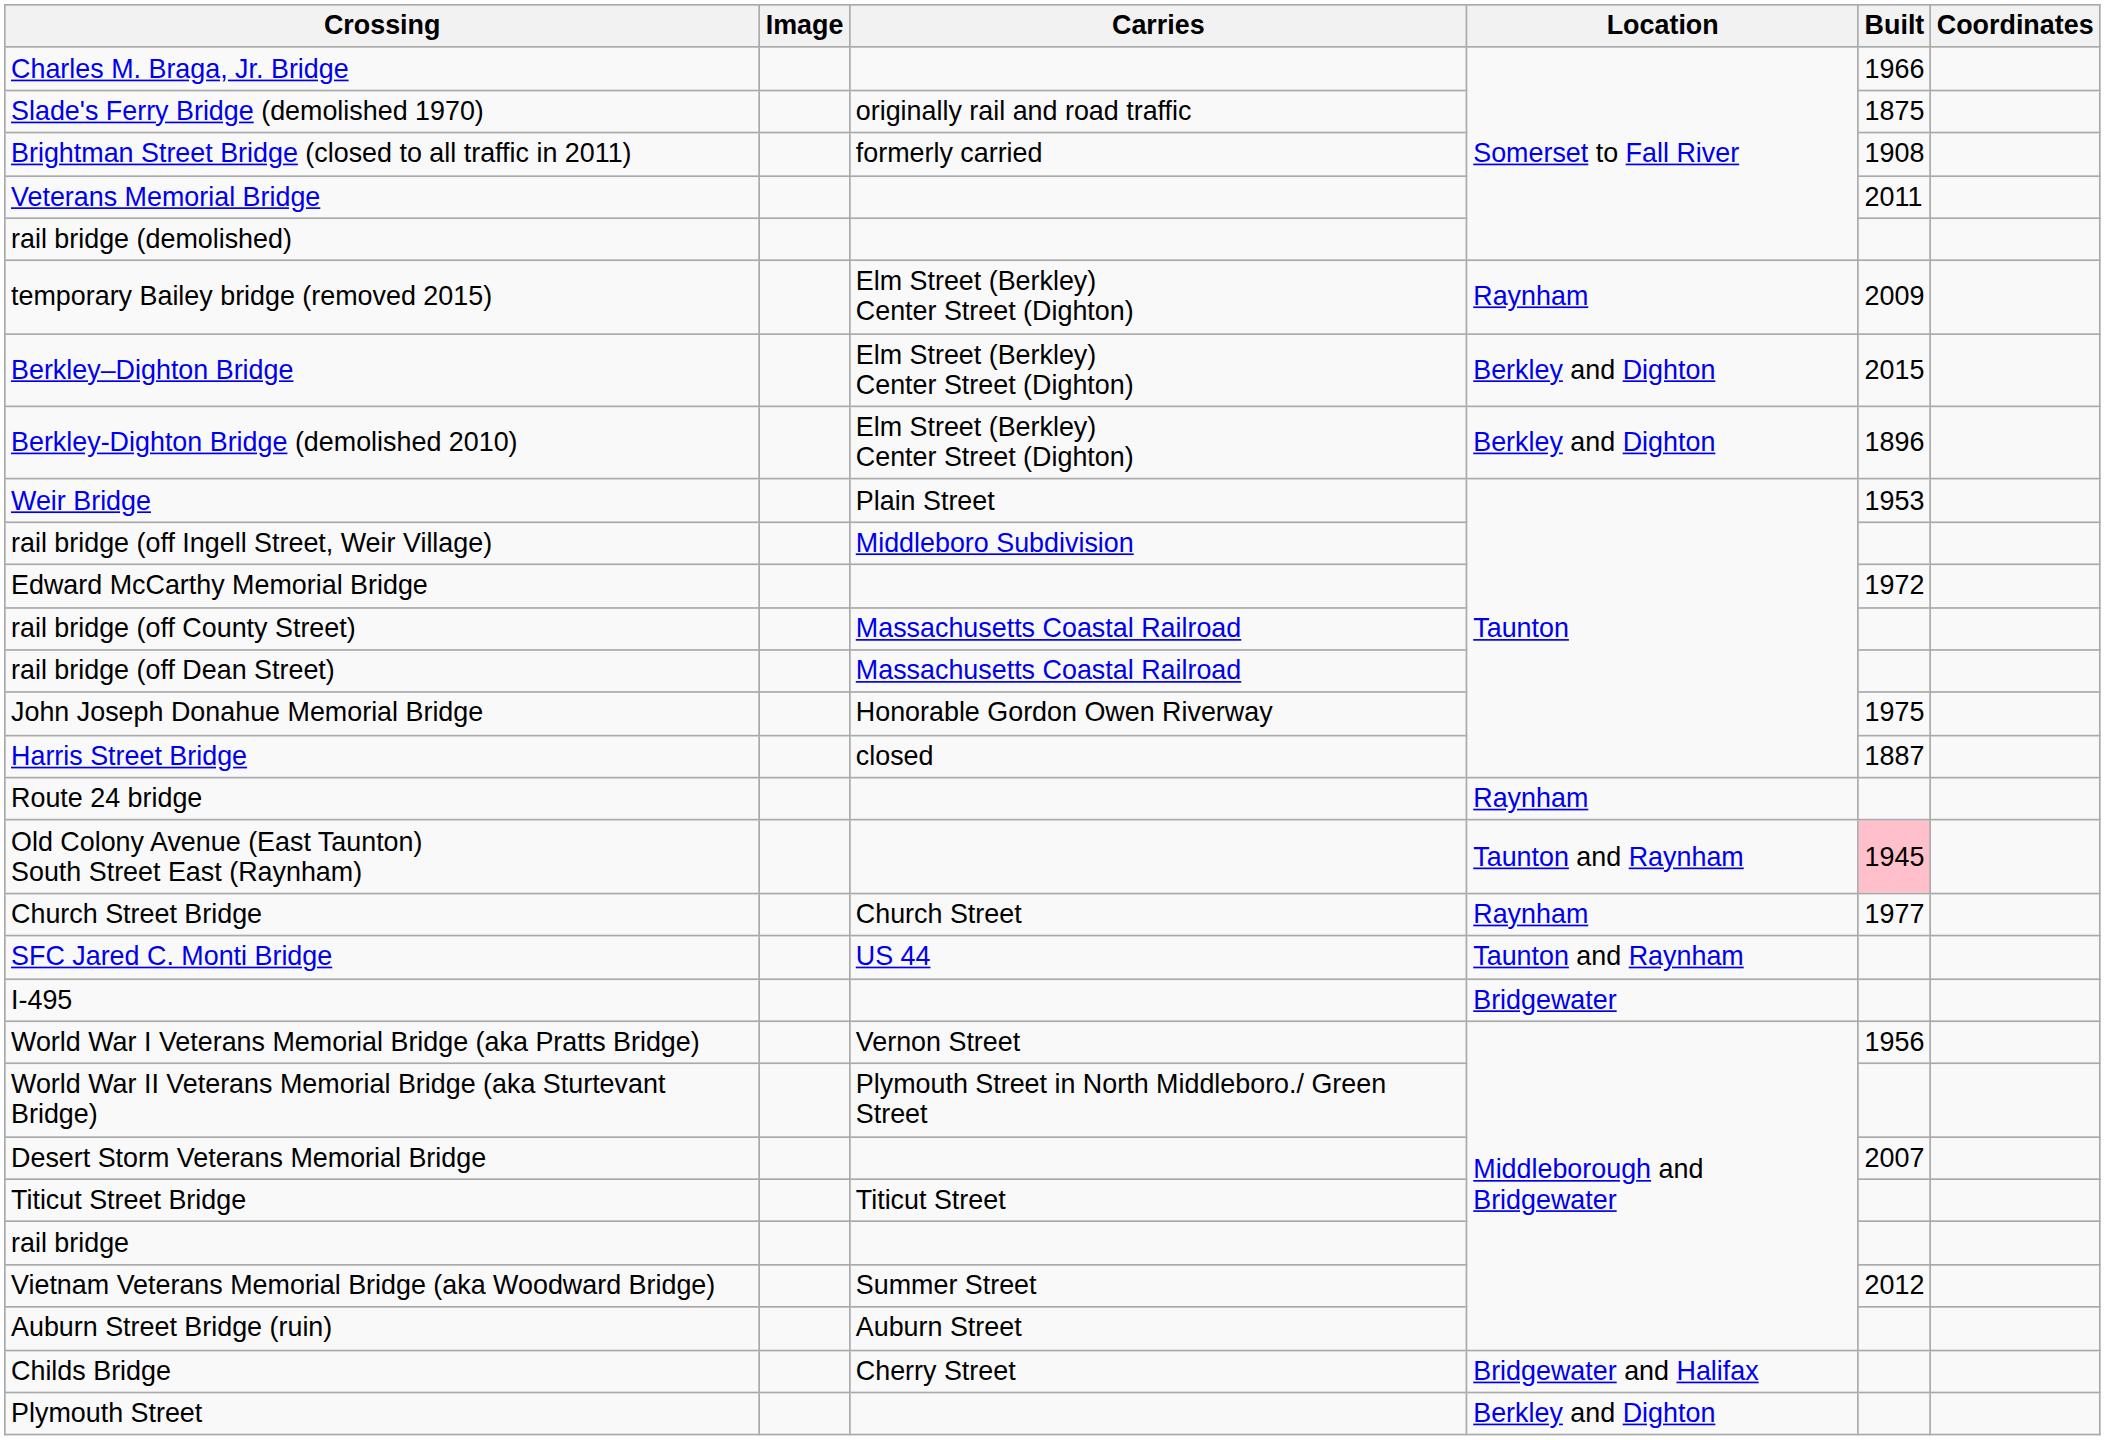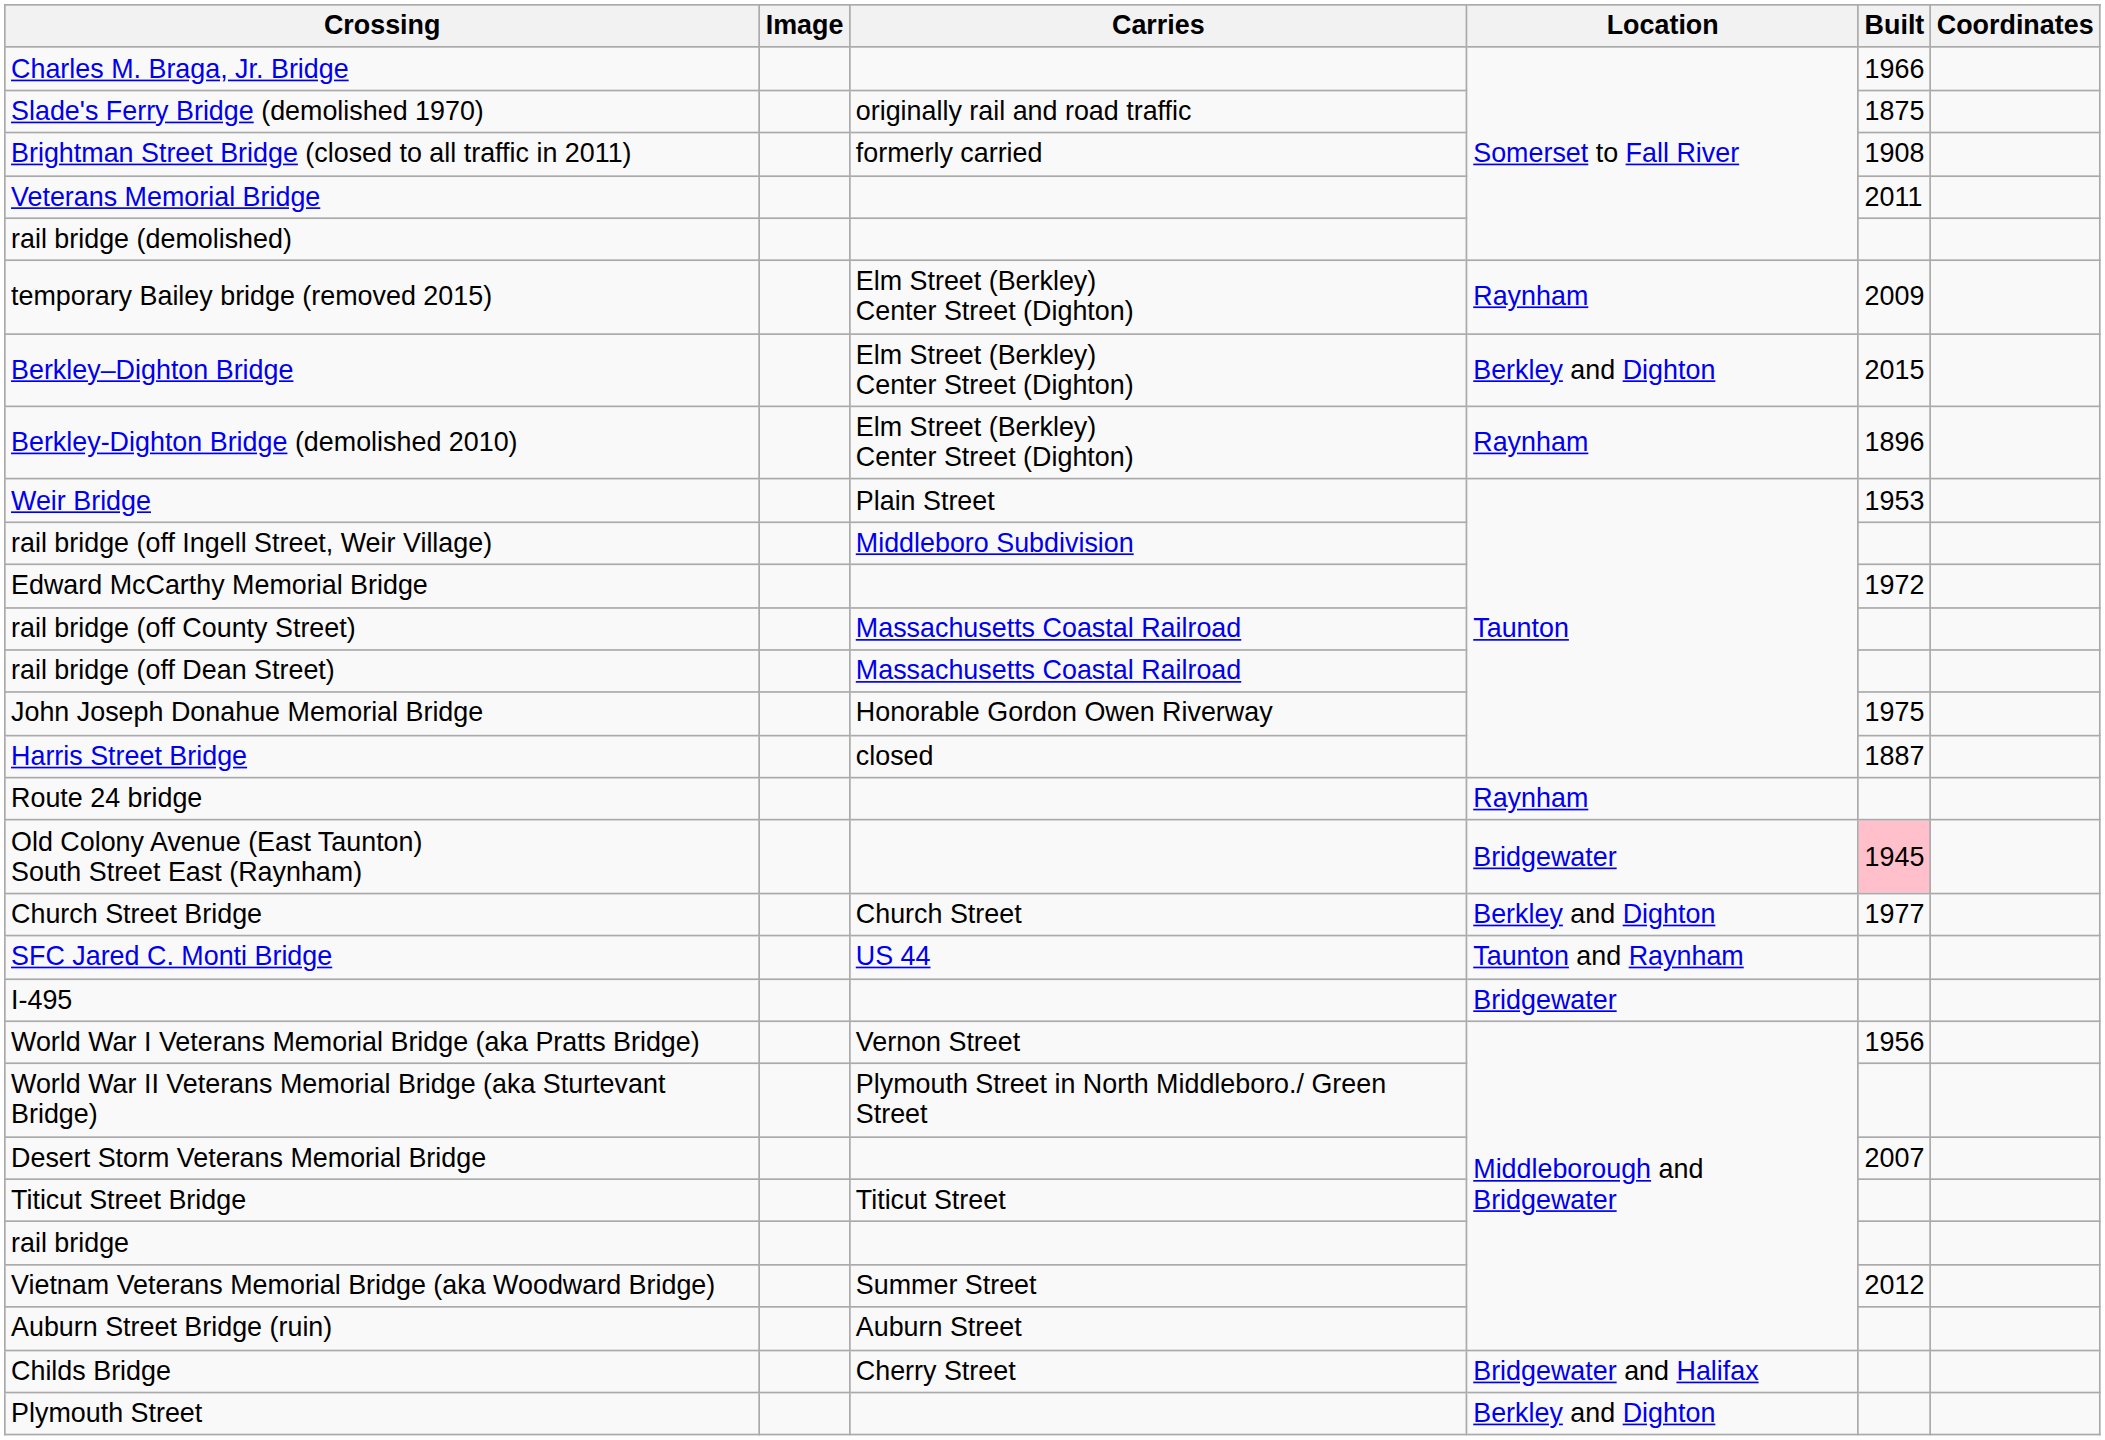 <table class=wikitable>
 <tr>
 <th>Crossing</th>
 <th>Image</th>
 <th>Carries</th>
 <th>Location</th>
 <th>Built</th>
 <th>Coordinates</th>
 </tr>
 <tr>
 <td><a href='#'>Charles M. Braga, Jr. Bridge</a></td>
 <td></td>
 <td></td>
 <td rowspan=5><a href='#'>Somerset</a> to <a href='#'>Fall River</a></td>
 <td>1966</td>
 <td></td>
 </tr>
 <tr>
 <td><a href='#'>Slade's Ferry Bridge</a> (demolished 1970)</td>
 <td></td>
 <td>originally rail and road traffic</td>
 <td>1875</td>
 <td></td>
 </tr>
 <tr>
 <td><a href='#'>Brightman Street Bridge</a> (closed to all traffic in 2011)</td>
 <td></td>
 <td>formerly carried </td>
 <td>1908</td>
 <td></td>
 </tr>
 <tr>
 <td><a href='#'>Veterans Memorial Bridge</a></td>
 <td></td>
 <td></td>
 <td>2011</td>
 <td></td>
 </tr>
 <tr>
 <td>rail bridge (demolished)</td>
 <td></td>
 <td></td>
 <td></td>
 <td></td>
 </tr>
 <tr>
 <td>temporary Bailey bridge (removed 2015)</td>
 <td></td>
 <td>Elm Street (Berkley)<br>Center Street (Dighton)</td>
 <td><a href='#'>Raynham</a></td>
 <td>2009</td>
 <td></td>
 </tr>
 <tr>
 <td><a href='#'>Berkley–Dighton Bridge</a></td>
 <td></td>
 <td>Elm Street (Berkley)<br>Center Street (Dighton)</td>
 <td><a href='#'>Berkley</a> and <a href='#'>Dighton</a></td>
 <td>2015</td>
 <td></td>
 </tr>
 <tr>
 <td><a href='#'>Berkley-Dighton Bridge</a> (demolished 2010)</td>
 <td></td>
 <td>Elm Street (Berkley)<br>Center Street (Dighton)</td>
-<td><a href='#'>Berkley</a> and <a href='#'>Dighton</a></td>
+<td><a href='#'>Raynham</a></td>
 <td>1896</td>
 <td></td>
 </tr>
 <tr>
 <td><a href='#'>Weir Bridge</a></td>
 <td></td>
 <td>Plain Street</td>
 <td rowspan=7><a href='#'>Taunton</a></td>
 <td>1953</td>
 <td></td>
 </tr>
 <tr>
 <td>rail bridge (off Ingell Street, Weir Village)</td>
 <td></td>
 <td><a href='#'>Middleboro Subdivision</a></td>
 <td></td>
 <td></td>
 </tr>
 <tr>
 <td>Edward McCarthy Memorial Bridge</td>
 <td></td>
 <td></td>
 <td>1972</td>
 <td></td>
 </tr>
 <tr>
 <td>rail bridge (off County Street)</td>
 <td></td>
 <td><a href='#'>Massachusetts Coastal Railroad</a></td>
 <td></td>
 <td></td>
 </tr>
 <tr>
 <td>rail bridge (off Dean Street)</td>
 <td></td>
 <td><a href='#'>Massachusetts Coastal Railroad</a></td>
 <td></td>
 <td></td>
 </tr>
 <tr>
 <td>John Joseph Donahue Memorial Bridge</td>
 <td></td>
 <td>Honorable Gordon Owen Riverway</td>
 <td>1975</td>
 <td></td>
 </tr>
 <tr>
 <td><a href='#'>Harris Street Bridge</a></td>
 <td></td>
 <td>closed</td>
 <td>1887</td>
 <td></td>
 </tr>
 <tr>
 <td>Route 24 bridge</td>
 <td></td>
 <td></td>
 <td><a href='#'>Raynham</a></td>
 <td></td>
 <td></td>
 </tr>
 <tr>
 <td>Old Colony Avenue (East Taunton)<br>South Street East (Raynham)</td>
 <td></td>
 <td></td>
-<td><a href='#'>Taunton</a> and <a href='#'>Raynham</a></td>
+<td><a href='#'>Bridgewater</a></td>
 <td style="background: pink;">1945</td>
 <td></td>
 </tr>
 <tr>
 <td>Church Street Bridge</td>
 <td></td>
 <td>Church Street</td>
-<td><a href='#'>Raynham</a></td>
+<td><a href='#'>Berkley</a> and <a href='#'>Dighton</a></td>
 <td>1977</td>
 <td></td>
 </tr>
 <tr>
 <td><a href='#'>SFC Jared C. Monti Bridge</a></td>
 <td></td>
 <td> <a href='#'>US 44</a></td>
 <td><a href='#'>Taunton</a> and <a href='#'>Raynham</a></td>
 <td></td>
 <td></td>
 </tr>
 <tr>
 <td>I-495</td>
 <td></td>
 <td></td>
 <td><a href='#'>Bridgewater</a></td>
 <td></td>
 <td><br></td>
 </tr>
 <tr>
 <td>World War I Veterans Memorial Bridge (aka Pratts Bridge)</td>
 <td></td>
 <td>Vernon Street</td>
 <td rowspan=7><a href='#'>Middleborough</a> and <a href='#'>Bridgewater</a></td>
 <td>1956</td>
 <td></td>
 </tr>
 <tr>
 <td>World War II Veterans Memorial Bridge (aka Sturtevant Bridge)</td>
 <td></td>
 <td>Plymouth Street in North Middleboro./ Green Street</td>
 <td></td>
 <td></td>
 </tr>
 <tr>
 <td>Desert Storm Veterans Memorial Bridge</td>
 <td></td>
 <td></td>
 <td>2007</td>
 <td></td>
 </tr>
 <tr>
 <td>Titicut Street Bridge</td>
 <td></td>
 <td>Titicut Street</td>
 <td></td>
 <td></td>
 </tr>
 <tr>
 <td>rail bridge</td>
 <td></td>
 <td></td>
 <td></td>
 <td></td>
 </tr>
 <tr>
 <td>Vietnam Veterans Memorial Bridge (aka Woodward Bridge)</td>
 <td></td>
 <td>Summer Street</td>
 <td>2012</td>
 <td></td>
 </tr>
 <tr>
 <td>Auburn Street Bridge (ruin)</td>
 <td></td>
 <td>Auburn Street</td>
 <td></td>
 <td></td>
 </tr>
 <tr>
 <td>Childs Bridge</td>
 <td></td>
 <td>Cherry Street</td>
 <td><a href='#'>Bridgewater</a> and <a href='#'>Halifax</a></td>
 <td></td>
 <td></td>
 </tr>
 <tr>
 <td>Plymouth Street</td>
 <td></td>
 <td></td>
 <td><a href='#'>Berkley</a> and <a href='#'>Dighton</a></td>
 <td></td>
 <td></td>
 </tr>
 </table>
